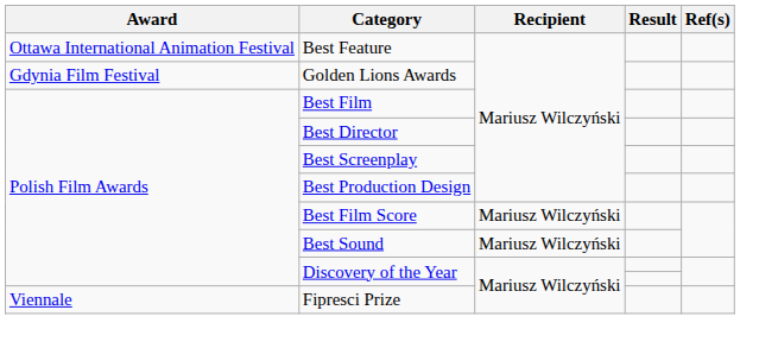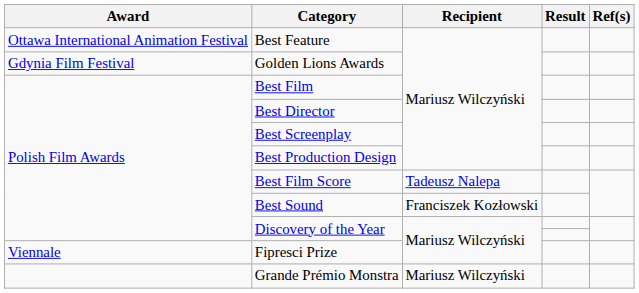 <table class="wikitable sortable">
 <tr>
 <th>Award</th>
 <th>Category</th>
 <th>Recipient</th>
 <th>Result</th>
 <th>Ref(s)</th>
 </tr>
 <tr>
 <td><a href='#'>Ottawa International Animation Festival</a></td>
 <td>Best Feature</td>
 <td rowspan="6">Mariusz Wilczyński</td>
 <td></td>
 <td></td>
 </tr>
 <tr>
 <td><a href='#'>Gdynia Film Festival</a></td>
 <td>Golden Lions Awards</td>
 <td></td>
 <td></td>
 </tr>
 <tr>
 <td rowspan="8"><a href='#'>Polish Film Awards</a></td>
 <td><a href='#'>Best Film</a></td>
 <td></td>
 <td></td>
 </tr>
 <tr>
 <td><a href='#'>Best Director</a></td>
 <td></td>
 <td></td>
 </tr>
 <tr>
 <td><a href='#'>Best Screenplay</a></td>
 <td></td>
 <td></td>
 </tr>
 <tr>
 <td><a href='#'>Best Production Design</a></td>
 <td></td>
 <td></td>
 </tr>
 <tr>
 <td><a href='#'>Best Film Score</a></td>
-<td>Mariusz Wilczyński</td>
+<td><a href='#'>Tadeusz Nalepa</a></td>
 <td></td>
 <td rowspan="2"></td>
 </tr>
 <tr>
 <td><a href='#'>Best Sound</a></td>
-<td>Mariusz Wilczyński</td>
+<td>Franciszek Kozłowski</td>
 <td></td>
 </tr>
 <tr>
 <td rowspan="2"><a href='#'>Discovery of the Year</a></td>
 <td rowspan="3">Mariusz Wilczyński</td>
 <td></td>
 <td rowspan="2"></td>
 </tr>
 <tr>
 <td></td>
 </tr>
 <tr>
 <td><a href='#'>Viennale</a></td>
 <td>Fipresci Prize</td>
 <td></td>
 <td></td>
 </tr>
+<tr>
+<td></td>
+<td>Grande Prémio Monstra</td>
+<td>Mariusz Wilczyński</td>
+<td></td>
+<td></td>
+</tr>
 </table>
